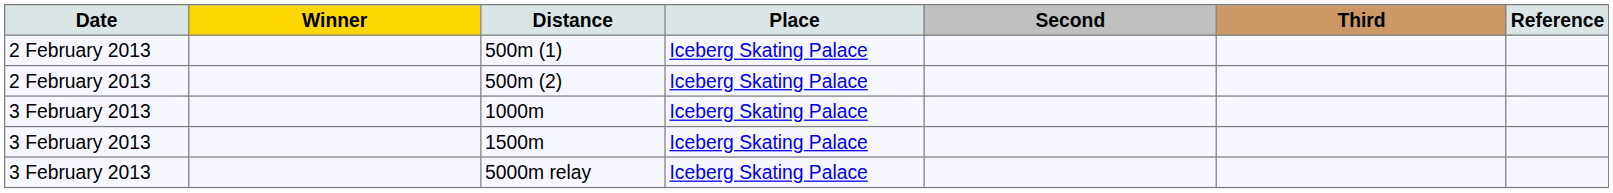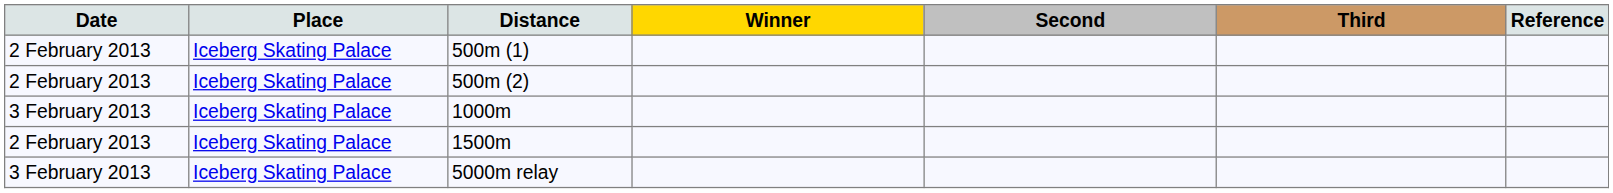 <table bgcolor="#f7f8ff" cellpadding="3" cellspacing="0" border="1" style="font-size: 95%; border: gray solid 1px; border-collapse: collapse;">
 <tr bgcolor="#CCCCCC">
 <td align="center" bgcolor="#DCE5E5" width="150"><strong>Date</strong></td>
+<td align="center" bgcolor="#DCE5E5" width="220"><strong>Place</strong></td>
+<td align="center" bgcolor="#DCE5E5" width="150"><strong>Distance</strong></td>
 <td align="center" bgcolor="gold" width="250"><strong>Winner</strong></td>
-<td align="center" bgcolor="#DCE5E5" width="150"><strong>Distance</strong></td>
-<td align="center" bgcolor="#DCE5E5" width="220"><strong>Place</strong></td>
 <td align="center" bgcolor="silver" width="250"><strong>Second</strong></td>
 <td align="center" bgcolor="CC9966" width="250"><strong>Third</strong></td>
 <td align="center" bgcolor="#DCE5E5" width="30"><strong>Reference</strong></td>
 </tr>
 <tr align="left">
 <td>2 February 2013</td>
+<td><a href='#'>Iceberg Skating Palace</a></td>
+<td>500m (1)</td>
 <td></td>
-<td>500m (1)</td>
-<td><a href='#'>Iceberg Skating Palace</a></td>
 <td></td>
 <td></td>
 <td></td>
 </tr>
 <tr align="left">
 <td>2 February 2013</td>
+<td><a href='#'>Iceberg Skating Palace</a></td>
+<td>500m (2)</td>
 <td></td>
-<td>500m (2)</td>
-<td><a href='#'>Iceberg Skating Palace</a></td>
 <td></td>
 <td></td>
 <td></td>
 </tr>
 <tr align="left">
 <td>3 February 2013</td>
+<td><a href='#'>Iceberg Skating Palace</a></td>
+<td>1000m</td>
 <td></td>
-<td>1000m</td>
+<td></td>
+<td></td>
+<td></td>
+</tr>
+<tr align="left">
+<td>2 February 2013</td>
 <td><a href='#'>Iceberg Skating Palace</a></td>
+<td>1500m</td>
+<td></td>
 <td></td>
 <td></td>
 <td></td>
 </tr>
 <tr align="left">
 <td>3 February 2013</td>
+<td><a href='#'>Iceberg Skating Palace</a></td>
+<td>5000m relay</td>
 <td></td>
-<td>1500m</td>
-<td><a href='#'>Iceberg Skating Palace</a></td>
-<td></td>
-<td></td>
-<td></td>
-</tr>
-<tr align="left">
-<td>3 February 2013</td>
-<td></td>
-<td>5000m relay</td>
-<td><a href='#'>Iceberg Skating Palace</a></td>
 <td></td>
 <td></td>
 <td></td>
 </tr>
 </table>
